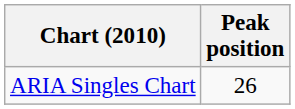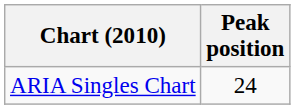 <table class="wikitable">
 <tr>
 <th>Chart (2010)</th>
 <th>Peak<br>position</th>
 </tr>
 <tr>
 <td><a href='#'>ARIA Singles Chart</a></td>
-<td style="text-align:center;">26</td>
+<td style="text-align:center;">24</td>
 </tr>
 </table>
